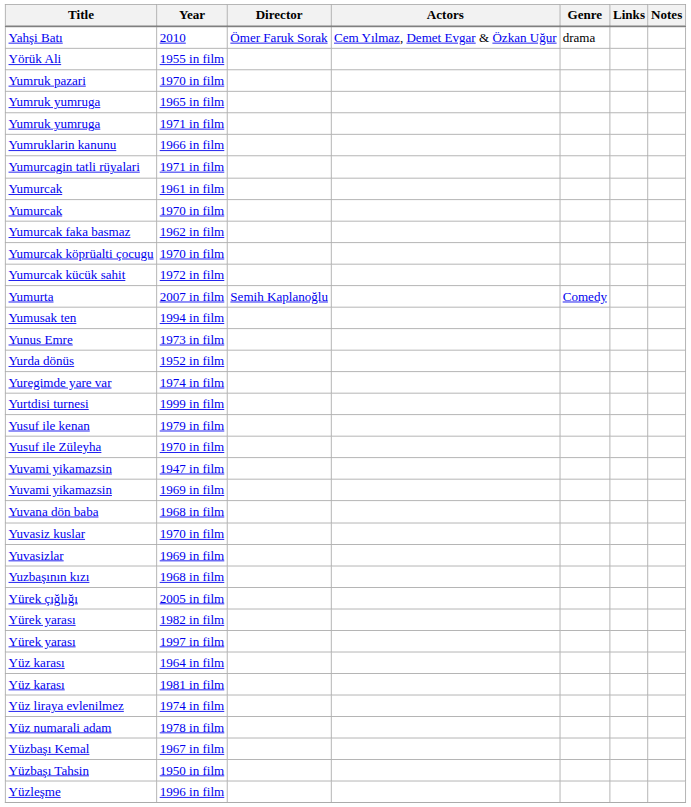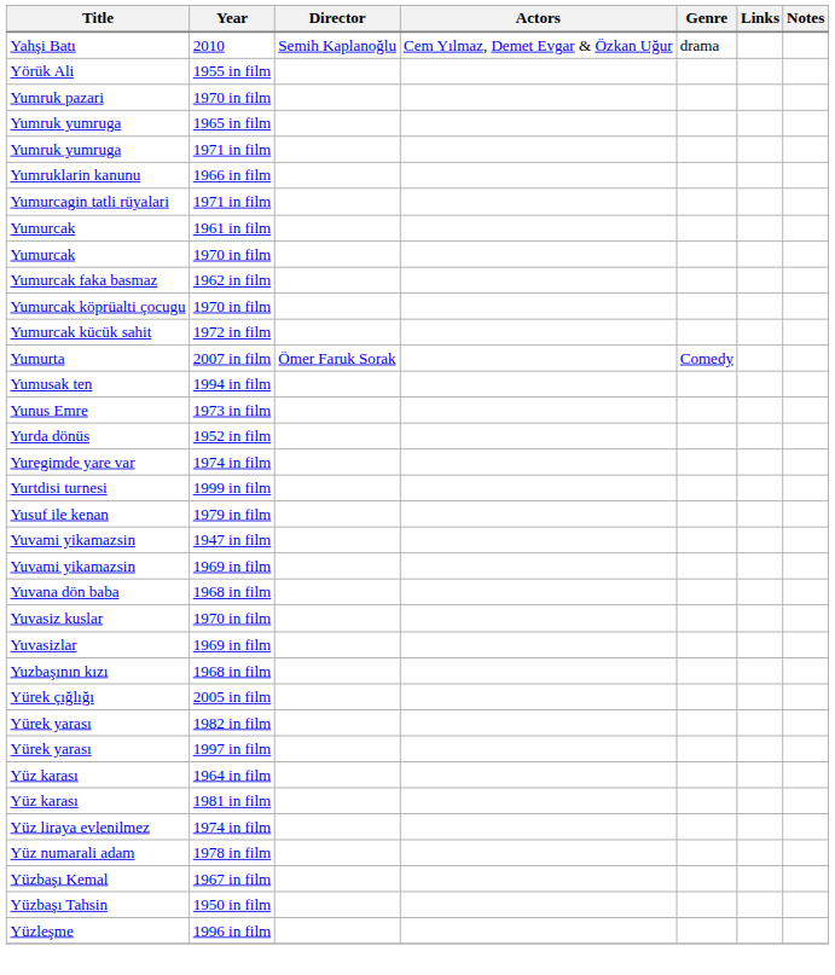 <table class="sortable wikitable" align=left border=1 cellpadding=6 cellspacing=0 style="margin: 0 0 0 1em; background: #ffffff; border: 1px #aaaaaa solid; border-collapse: collapse; text-align:left; font-size: 95%;">
 <tr style="text-align:center; background: #efefef; border-bottom:2px solid gray;">
 <th>Title</th>
 <th>Year</th>
 <th>Director</th>
 <th>Actors</th>
 <th>Genre</th>
 <th>Links</th>
 <th>Notes</th>
 </tr>
 <tr>
 <td><a href='#'>Yahşi Batı</a></td>
 <td><a href='#'>2010</a></td>
-<td><a href='#'>Ömer Faruk Sorak</a></td>
+<td><a href='#'>Semih Kaplanoğlu</a></td>
 <td><a href='#'>Cem Yılmaz</a>, <a href='#'>Demet Evgar</a> & <a href='#'>Özkan Uğur</a></td>
 <td>drama</td>
 <td></td>
 <td></td>
 </tr>
 <tr>
 <td><a href='#'>Yörük Ali</a></td>
 <td><a href='#'>1955 in film</a></td>
 <td></td>
 <td></td>
 <td></td>
 <td></td>
 <td></td>
 </tr>
 <tr>
 <td><a href='#'>Yumruk pazari</a></td>
 <td><a href='#'>1970 in film</a></td>
 <td></td>
 <td></td>
 <td></td>
 <td></td>
 <td></td>
 </tr>
 <tr>
 <td><a href='#'>Yumruk yumruga</a></td>
 <td><a href='#'>1965 in film</a></td>
 <td></td>
 <td></td>
 <td></td>
 <td></td>
 <td></td>
 </tr>
 <tr>
 <td><a href='#'>Yumruk yumruga</a></td>
 <td><a href='#'>1971 in film</a></td>
 <td></td>
 <td></td>
 <td></td>
 <td></td>
 <td></td>
 </tr>
 <tr>
 <td><a href='#'>Yumruklarin kanunu</a></td>
 <td><a href='#'>1966 in film</a></td>
 <td></td>
 <td></td>
 <td></td>
 <td></td>
 <td></td>
 </tr>
 <tr>
 <td><a href='#'>Yumurcagin tatli rüyalari</a></td>
 <td><a href='#'>1971 in film</a></td>
 <td></td>
 <td></td>
 <td></td>
 <td></td>
 <td></td>
 </tr>
 <tr>
 <td><a href='#'>Yumurcak</a></td>
 <td><a href='#'>1961 in film</a></td>
 <td></td>
 <td></td>
 <td></td>
 <td></td>
 <td></td>
 </tr>
 <tr>
 <td><a href='#'>Yumurcak</a></td>
 <td><a href='#'>1970 in film</a></td>
 <td></td>
 <td></td>
 <td></td>
 <td></td>
 <td></td>
 </tr>
 <tr>
 <td><a href='#'>Yumurcak faka basmaz</a></td>
 <td><a href='#'>1962 in film</a></td>
 <td></td>
 <td></td>
 <td></td>
 <td></td>
 <td></td>
 </tr>
 <tr>
 <td><a href='#'>Yumurcak köprüalti çocugu</a></td>
 <td><a href='#'>1970 in film</a></td>
 <td></td>
 <td></td>
 <td></td>
 <td></td>
 <td></td>
 </tr>
 <tr>
 <td><a href='#'>Yumurcak kücük sahit</a></td>
 <td><a href='#'>1972 in film</a></td>
 <td></td>
 <td></td>
 <td></td>
 <td></td>
 <td></td>
 </tr>
 <tr>
 <td><a href='#'>Yumurta</a></td>
 <td><a href='#'>2007 in film</a></td>
-<td><a href='#'>Semih Kaplanoğlu</a></td>
+<td><a href='#'>Ömer Faruk Sorak</a></td>
 <td></td>
 <td><a href='#'>Comedy</a></td>
 <td></td>
 <td></td>
 </tr>
 <tr>
 <td><a href='#'>Yumusak ten</a></td>
 <td><a href='#'>1994 in film</a></td>
 <td></td>
 <td></td>
 <td></td>
 <td></td>
 <td></td>
 </tr>
 <tr>
 <td><a href='#'>Yunus Emre</a></td>
 <td><a href='#'>1973 in film</a></td>
 <td></td>
 <td></td>
 <td></td>
 <td></td>
 <td></td>
 </tr>
 <tr>
 <td><a href='#'>Yurda dönüs</a></td>
 <td><a href='#'>1952 in film</a></td>
 <td></td>
 <td></td>
 <td></td>
 <td></td>
 <td></td>
 </tr>
 <tr>
 <td><a href='#'>Yuregimde yare var</a></td>
 <td><a href='#'>1974 in film</a></td>
 <td></td>
 <td></td>
 <td></td>
 <td></td>
 <td></td>
 </tr>
 <tr>
 <td><a href='#'>Yurtdisi turnesi</a></td>
 <td><a href='#'>1999 in film</a></td>
 <td></td>
 <td></td>
 <td></td>
 <td></td>
 <td></td>
 </tr>
 <tr>
 <td><a href='#'>Yusuf ile kenan</a></td>
 <td><a href='#'>1979 in film</a></td>
-<td></td>
-<td></td>
-<td></td>
-<td></td>
-<td></td>
-</tr>
-<tr>
-<td><a href='#'>Yusuf ile Züleyha</a></td>
-<td><a href='#'>1970 in film</a></td>
 <td></td>
 <td></td>
 <td></td>
 <td></td>
 <td></td>
 </tr>
 <tr>
 <td><a href='#'>Yuvami yikamazsin</a></td>
 <td><a href='#'>1947 in film</a></td>
 <td></td>
 <td></td>
 <td></td>
 <td></td>
 <td></td>
 </tr>
 <tr>
 <td><a href='#'>Yuvami yikamazsin</a></td>
 <td><a href='#'>1969 in film</a></td>
 <td></td>
 <td></td>
 <td></td>
 <td></td>
 <td></td>
 </tr>
 <tr>
 <td><a href='#'>Yuvana dön baba</a></td>
 <td><a href='#'>1968 in film</a></td>
 <td></td>
 <td></td>
 <td></td>
 <td></td>
 <td></td>
 </tr>
 <tr>
 <td><a href='#'>Yuvasiz kuslar</a></td>
 <td><a href='#'>1970 in film</a></td>
 <td></td>
 <td></td>
 <td></td>
 <td></td>
 <td></td>
 </tr>
 <tr>
 <td><a href='#'>Yuvasizlar</a></td>
 <td><a href='#'>1969 in film</a></td>
 <td></td>
 <td></td>
 <td></td>
 <td></td>
 <td></td>
 </tr>
 <tr>
 <td><a href='#'>Yuzbaşının kızı</a></td>
 <td><a href='#'>1968 in film</a></td>
 <td></td>
 <td></td>
 <td></td>
 <td></td>
 <td></td>
 </tr>
 <tr>
 <td><a href='#'>Yürek çığlığı</a></td>
 <td><a href='#'>2005 in film</a></td>
 <td></td>
 <td></td>
 <td></td>
 <td></td>
 <td></td>
 </tr>
 <tr>
 <td><a href='#'>Yürek yarası</a></td>
 <td><a href='#'>1982 in film</a></td>
 <td></td>
 <td></td>
 <td></td>
 <td></td>
 <td></td>
 </tr>
 <tr>
 <td><a href='#'>Yürek yarası</a></td>
 <td><a href='#'>1997 in film</a></td>
 <td></td>
 <td></td>
 <td></td>
 <td></td>
 <td></td>
 </tr>
 <tr>
 <td><a href='#'>Yüz karası</a></td>
 <td><a href='#'>1964 in film</a></td>
 <td></td>
 <td></td>
 <td></td>
 <td></td>
 <td></td>
 </tr>
 <tr>
 <td><a href='#'>Yüz karası</a></td>
 <td><a href='#'>1981 in film</a></td>
 <td></td>
 <td></td>
 <td></td>
 <td></td>
 <td></td>
 </tr>
 <tr>
 <td><a href='#'>Yüz liraya evlenilmez</a></td>
 <td><a href='#'>1974 in film</a></td>
 <td></td>
 <td></td>
 <td></td>
 <td></td>
 <td></td>
 </tr>
 <tr>
 <td><a href='#'>Yüz numarali adam</a></td>
 <td><a href='#'>1978 in film</a></td>
 <td></td>
 <td></td>
 <td></td>
 <td></td>
 <td></td>
 </tr>
 <tr>
 <td><a href='#'>Yüzbaşı Kemal</a></td>
 <td><a href='#'>1967 in film</a></td>
 <td></td>
 <td></td>
 <td></td>
 <td></td>
 <td></td>
 </tr>
 <tr>
 <td><a href='#'>Yüzbaşı Tahsin</a></td>
 <td><a href='#'>1950 in film</a></td>
 <td></td>
 <td></td>
 <td></td>
 <td></td>
 <td></td>
 </tr>
 <tr>
 <td><a href='#'>Yüzleşme</a></td>
 <td><a href='#'>1996 in film</a></td>
 <td></td>
 <td></td>
 <td></td>
 <td></td>
 <td></td>
 </tr>
 <tr>
 </tr>
 </table>
